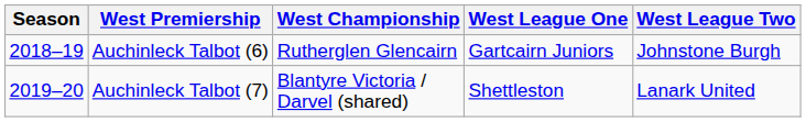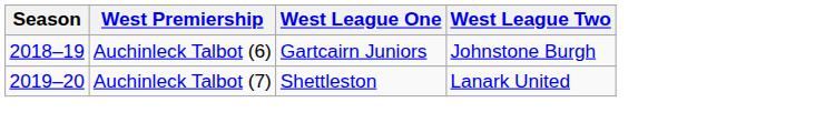 <table class="wikitable">
 <tr>
 <th>Season</th>
 <th><a href='#'>West Premiership</a></th>
-<th><a href='#'>West Championship</a></th>
 <th><a href='#'>West League One</a></th>
 <th><a href='#'>West League Two</a></th>
 </tr>
 <tr>
 <td style="text-align:left;"><a href='#'>2018–19</a></td>
 <td><a href='#'>Auchinleck Talbot</a> (6)</td>
-<td><a href='#'>Rutherglen Glencairn</a></td>
 <td><a href='#'>Gartcairn Juniors</a></td>
 <td><a href='#'>Johnstone Burgh</a></td>
 </tr>
 <tr>
 <td style="text-align:left;"><a href='#'>2019–20</a></td>
 <td><a href='#'>Auchinleck Talbot</a> (7)</td>
-<td><a href='#'>Blantyre Victoria</a> /<br><a href='#'>Darvel</a> (shared)</td>
 <td><a href='#'>Shettleston</a></td>
 <td><a href='#'>Lanark United</a></td>
 </tr>
 </table>
